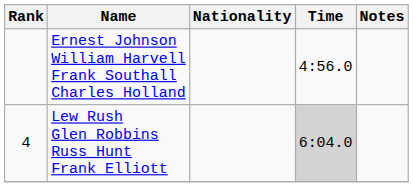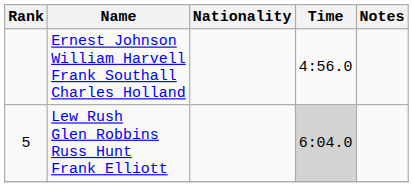 <table class="wikitable sortable" style="text-align:center">
 <tr>
 <th>Rank</th>
 <th>Name</th>
 <th>Nationality</th>
 <th>Time</th>
 <th>Notes</th>
 </tr>
 <tr>
 <td></td>
 <td align=left><a href='#'>Ernest Johnson</a><br><a href='#'>William Harvell</a><br><a href='#'>Frank Southall</a><br><a href='#'>Charles Holland</a></td>
 <td align=left></td>
 <td>4:56.0</td>
 <td></td>
 </tr>
 <tr>
-<td>4</td>
+<td>5</td>
 <td align=left><a href='#'>Lew Rush</a><br><a href='#'>Glen Robbins</a><br><a href='#'>Russ Hunt</a><br><a href='#'>Frank Elliott</a></td>
 <td align=left></td>
 <td style="background: lightgrey;">6:04.0</td>
 <td></td>
 </tr>
 <tr>
 </tr>
 </table>
